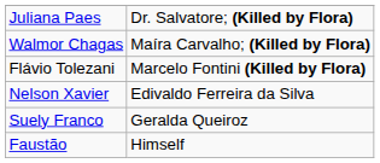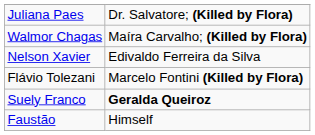 <table class="wikitable">
 <tr bgcolor="#CCCCCC">
 </tr>
 <tr>
 <td><a href='#'>Juliana Paes</a></td>
 <td>Dr. Salvatore; <strong>(Killed by Flora)</strong></td>
 </tr>
 <tr>
 <td><a href='#'>Walmor Chagas</a></td>
 <td>Maíra Carvalho; <strong>(Killed by Flora)</strong></td>
 </tr>
 <tr>
+<td><a href='#'>Nelson Xavier</a></td>
+<td>Edivaldo Ferreira da Silva</td>
+</tr>
+<tr>
 <td>Flávio Tolezani</td>
 <td>Marcelo Fontini <strong>(Killed by Flora)</strong></td>
 </tr>
 <tr>
-<td><a href='#'>Nelson Xavier</a></td>
-<td>Edivaldo Ferreira da Silva</td>
-</tr>
-<tr>
 <td><a href='#'>Suely Franco</a></td>
-<td>Geralda Queiroz</td>
+<td><strong>Geralda Queiroz</strong></td>
 </tr>
 <tr>
 <td><a href='#'>Faustão</a></td>
 <td>Himself</td>
 </tr>
 </table>
